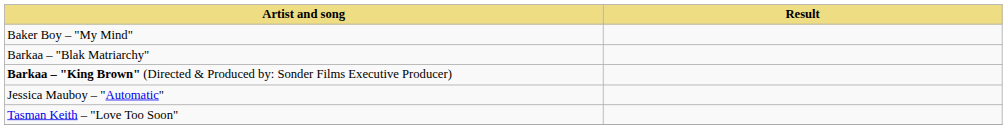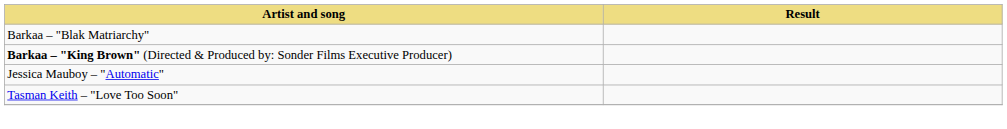 <table class="wikitable" width=100%>
 <tr>
 <th style="width:15%;background:#EEDD82;">Artist and song</th>
 <th style="width:10%;background:#EEDD82;">Result</th>
-</tr>
-<tr>
-<td>Baker Boy – "My Mind"</td>
-<td></td>
 </tr>
 <tr>
 <td>Barkaa – "Blak Matriarchy"</td>
 <td></td>
 </tr>
 <tr>
 <td><strong>Barkaa – "King Brown"</strong> (Directed & Produced by: Sonder Films Executive Producer)</td>
 <td></td>
 </tr>
 <tr>
 <td>Jessica Mauboy – "<a href='#'>Automatic</a>"</td>
 <td></td>
 </tr>
 <tr>
 <td><a href='#'>Tasman Keith</a> – "Love Too Soon"</td>
 <td></td>
 </tr>
 <tr>
 </tr>
 </table>
